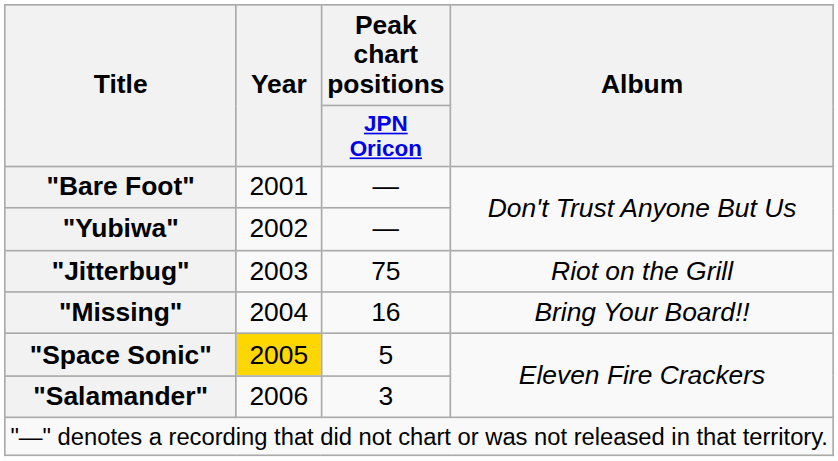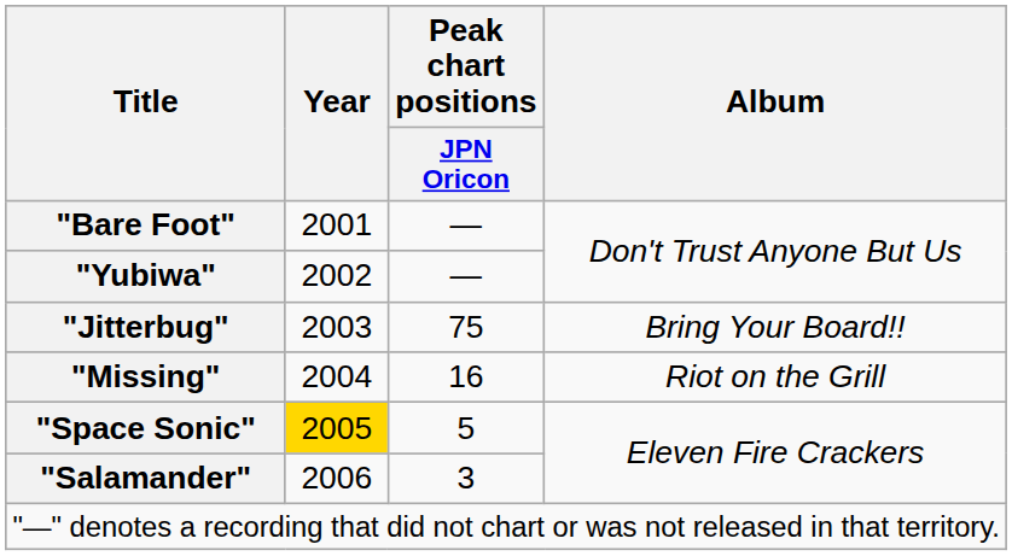 <table class="wikitable plainrowheaders">
 <tr>
 <th scope="col" rowspan="2">Title</th>
 <th scope="col" rowspan="2">Year</th>
 <th scope="col">Peak chart positions</th>
 <th scope="col" rowspan="2">Album</th>
 </tr>
 <tr>
 <th scope="col" style="width:4em;font-size:85%"><a href='#'>JPN<br>Oricon</a><br></th>
 </tr>
 <tr>
 <th scope="row">"Bare Foot"</th>
 <td align="center">2001</td>
 <td style="text-align:center;">—</td>
 <td align="center" rowspan="2"><em>Don't Trust Anyone But Us</em></td>
 </tr>
 <tr>
 <th scope="row">"Yubiwa"</th>
 <td align="center">2002</td>
 <td style="text-align:center;">—</td>
 </tr>
 <tr>
 <th scope="row">"Jitterbug"</th>
 <td align="center">2003</td>
 <td style="text-align:center;">75</td>
-<td align="center"><em>Riot on the Grill</em></td>
+<td align="center"><em>Bring Your Board!!</em></td>
 </tr>
 <tr>
 <th scope="row">"Missing"</th>
 <td align="center">2004</td>
 <td style="text-align:center;">16</td>
-<td align="center"><em>Bring Your Board!!</em></td>
+<td align="center"><em>Riot on the Grill</em></td>
 </tr>
 <tr>
 <th scope="row">"Space Sonic"</th>
 <td align="center" style="background: gold;">2005</td>
 <td style="text-align:center;">5</td>
 <td align="center" rowspan="2"><em>Eleven Fire Crackers</em></td>
 </tr>
 <tr>
 <th scope="row">"Salamander"</th>
 <td align="center">2006</td>
 <td style="text-align:center;">3</td>
 </tr>
 <tr>
 <td align="center" colspan="4" style="font-size:90%">"—" denotes a recording that did not chart or was not released in that territory.</td>
 </tr>
 </table>
